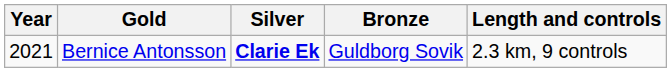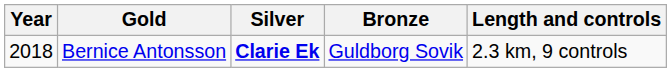 <table class="wikitable">
 <tr>
 <th>Year</th>
 <th>Gold</th>
 <th>Silver</th>
 <th>Bronze</th>
 <th>Length and controls</th>
 </tr>
 <tr>
-<td>2021</td>
+<td>2018</td>
 <td> <a href='#'>Bernice Antonsson</a></td>
 <td><strong> <a href='#'>Clarie Ek</a></strong></td>
 <td> <a href='#'>Guldborg Sovik</a></td>
 <td>2.3 km, 9 controls</td>
 </tr>
 </table>
